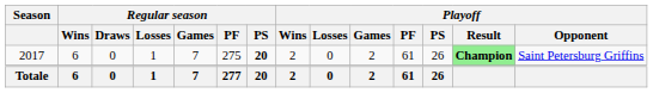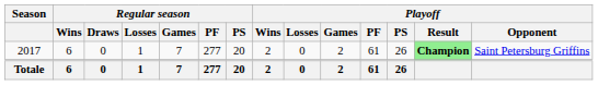 <table class="wikitable" style="text-align: center;" align=center style="font-size: 95%;">
 <tr>
 <th width=60>Season</th>
 <th colspan="6"><em>Regular season</em></th>
 <th colspan="7"><em>Playoff</em></th>
 </tr>
 <tr>
 <th> </th>
 <th width=30>Wins</th>
 <th width=30>Draws</th>
 <th width=30>Losses</th>
 <th width=30>Games</th>
 <th width=30>PF</th>
 <th width=30>PS</th>
 <th width=30>Wins</th>
 <th width=30>Losses</th>
 <th width=30>Games</th>
 <th width=30>PF</th>
 <th width=30>PS</th>
 <th>Result</th>
 <th>Opponent</th>
 </tr>
 <tr align=center>
 <td>2017</td>
 <td>6</td>
 <td>0</td>
 <td>1</td>
 <td>7</td>
-<td>275</td>
-<td><strong>20</strong></td>
+<td>277</td>
+<td>20</td>
 <td>2</td>
 <td>0</td>
 <td>2</td>
 <td>61</td>
 <td>26</td>
 <td style="background: lightgreen;"><strong>Champion</strong></td>
 <td><a href='#'>Saint Petersburg Griffins</a></td>
 </tr>
 <tr style="border-top-style:double">
 <th>Totale</th>
 <th>6</th>
 <th>0</th>
 <th>1</th>
 <th>7</th>
 <th>277</th>
 <th>20</th>
 <th>2</th>
 <th>0</th>
 <th>2</th>
 <th>61</th>
 <th>26</th>
 <th></th>
 <th></th>
 </tr>
 </table>
